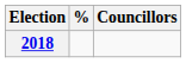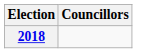 <table class="wikitable" style="text-align: center;">
 <tr>
 <th>Election</th>
-<th>%</th>
 <th>Councillors</th>
 </tr>
 <tr>
 <th><a href='#'>2018</a></th>
 <td></td>
-<td></td>
 </tr>
 </table>
